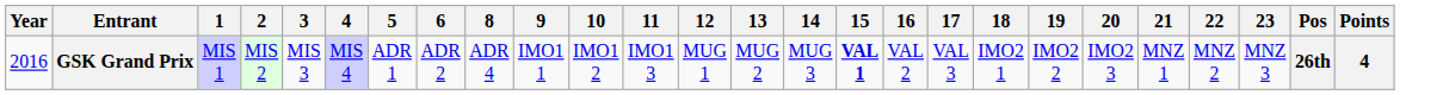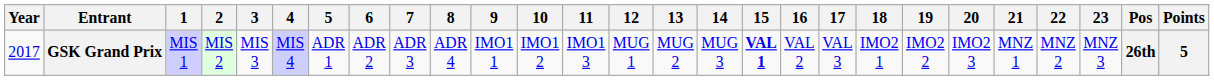 <table class="wikitable" style="text-align:center; font-size:85%">
 <tr>
 <th>Year</th>
 <th>Entrant</th>
 <th>1</th>
 <th>2</th>
 <th>3</th>
 <th>4</th>
 <th>5</th>
 <th>6</th>
+<th>7</th>
 <th>8</th>
 <th>9</th>
 <th>10</th>
 <th>11</th>
 <th>12</th>
 <th>13</th>
 <th>14</th>
 <th>15</th>
 <th>16</th>
 <th>17</th>
 <th>18</th>
 <th>19</th>
 <th>20</th>
 <th>21</th>
 <th>22</th>
 <th>23</th>
 <th>Pos</th>
 <th>Points</th>
 </tr>
 <tr>
-<td><a href='#'>2016</a></td>
+<td><a href='#'>2017</a></td>
 <th nowrap>GSK Grand Prix</th>
 <td style="background:#cfcfff"><a href='#'>MIS<br>1</a><br></td>
 <td style="background:#dfffdf"><a href='#'>MIS<br>2</a><br></td>
 <td><a href='#'>MIS<br>3</a></td>
 <td style="background:#cfcfff"><a href='#'>MIS<br>4</a><br></td>
 <td><a href='#'>ADR<br>1</a></td>
 <td><a href='#'>ADR<br>2</a></td>
+<td><a href='#'>ADR<br>3</a></td>
 <td><a href='#'>ADR<br>4</a></td>
 <td><a href='#'>IMO1<br>1</a></td>
 <td><a href='#'>IMO1<br>2</a></td>
 <td><a href='#'>IMO1<br>3</a></td>
 <td><a href='#'>MUG<br>1</a></td>
 <td><a href='#'>MUG<br>2</a></td>
 <td><a href='#'>MUG<br>3</a></td>
 <td><strong><a href='#'>VAL<br>1</a></strong></td>
 <td><a href='#'>VAL<br>2</a></td>
 <td><a href='#'>VAL<br>3</a></td>
 <td><a href='#'>IMO2<br>1</a></td>
 <td><a href='#'>IMO2<br>2</a></td>
 <td><a href='#'>IMO2<br>3</a></td>
 <td><a href='#'>MNZ<br>1</a></td>
 <td><a href='#'>MNZ<br>2</a></td>
 <td><a href='#'>MNZ<br>3</a></td>
 <th>26th</th>
-<th>4</th>
+<th>5</th>
 </tr>
 </table>
